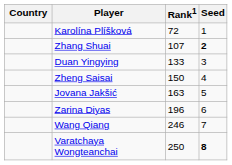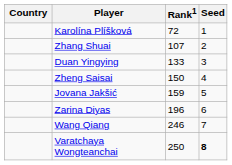 <table class="sortable wikitable">
 <tr>
 <th width="70">Country</th>
 <th width="175">Player</th>
 <th>Rank<sup>1</sup></th>
 <th>Seed</th>
 </tr>
 <tr>
 <td></td>
 <td><a href='#'>Karolína Plíšková</a></td>
 <td>72</td>
 <td>1</td>
 </tr>
 <tr>
 <td></td>
 <td><a href='#'>Zhang Shuai</a></td>
 <td>107</td>
-<td><strong>2</strong></td>
+<td>2</td>
 </tr>
 <tr>
 <td></td>
 <td><a href='#'>Duan Yingying</a></td>
 <td>133</td>
 <td>3</td>
 </tr>
 <tr>
 <td></td>
 <td><a href='#'>Zheng Saisai</a></td>
 <td>150</td>
 <td>4</td>
 </tr>
 <tr>
 <td></td>
 <td><a href='#'>Jovana Jakšić</a></td>
-<td>163</td>
+<td>159</td>
 <td>5</td>
 </tr>
 <tr>
 <td></td>
 <td><a href='#'>Zarina Diyas</a></td>
 <td>196</td>
 <td>6</td>
 </tr>
 <tr>
 <td></td>
 <td><a href='#'>Wang Qiang</a></td>
 <td>246</td>
 <td>7</td>
 </tr>
 <tr>
 <td></td>
 <td><a href='#'>Varatchaya Wongteanchai</a></td>
 <td>250</td>
 <td><strong>8</strong></td>
 </tr>
 </table>
